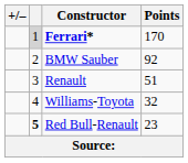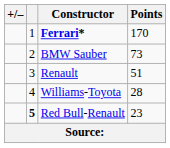 <table class="wikitable" style="font-size: 85%;">
 <tr>
 <th>+/–</th>
 <th></th>
 <th>Constructor</th>
 <th>Points</th>
 </tr>
 <tr>
 <td></td>
-<td align="center" style="background: lightgrey;">1</td>
+<td align="center">1</td>
 <td> <strong><a href='#'>Ferrari</a>*</strong></td>
 <td>170</td>
 </tr>
 <tr>
 <td></td>
 <td align="center">2</td>
 <td> <a href='#'>BMW Sauber</a></td>
-<td>92</td>
+<td>73</td>
 </tr>
 <tr>
 <td></td>
 <td align="center">3</td>
 <td> <a href='#'>Renault</a></td>
 <td>51</td>
 </tr>
 <tr>
 <td></td>
 <td align="center">4</td>
 <td> <a href='#'>Williams</a>-<a href='#'>Toyota</a></td>
-<td>32</td>
+<td>28</td>
 </tr>
 <tr>
 <td></td>
 <td align="center"><strong>5</strong></td>
 <td> <a href='#'>Red Bull</a>-<a href='#'>Renault</a></td>
 <td>23</td>
 </tr>
 <tr>
 <th colspan=4>Source:</th>
 </tr>
 </table>
